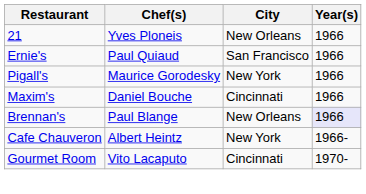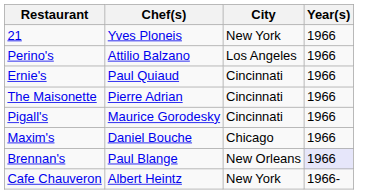 <table class="wikitable sortable">
 <tr>
 <th>Restaurant</th>
 <th>Chef(s)</th>
 <th>City</th>
 <th>Year(s)</th>
 </tr>
 <tr>
 <td><a href='#'>21</a></td>
 <td><a href='#'>Yves Ploneis</a></td>
-<td>New Orleans</td>
+<td>New York</td>
+<td>1966</td>
+</tr>
+<tr>
+<td><a href='#'>Perino's</a></td>
+<td><a href='#'>Attilio Balzano</a></td>
+<td>Los Angeles</td>
 <td>1966</td>
 </tr>
 <tr>
 <td><a href='#'>Ernie's</a></td>
 <td><a href='#'>Paul Quiaud</a></td>
-<td>San Francisco</td>
+<td>Cincinnati</td>
+<td>1966</td>
+</tr>
+<tr>
+<td><a href='#'>The Maisonette</a></td>
+<td><a href='#'>Pierre Adrian</a></td>
+<td>Cincinnati</td>
 <td>1966</td>
 </tr>
 <tr>
 <td><a href='#'>Pigall's</a></td>
 <td><a href='#'>Maurice Gorodesky</a></td>
-<td>New York</td>
+<td>Cincinnati</td>
 <td>1966</td>
 </tr>
 <tr>
 <td><a href='#'>Maxim's</a></td>
 <td><a href='#'>Daniel Bouche</a></td>
-<td>Cincinnati</td>
+<td>Chicago</td>
 <td>1966</td>
 </tr>
 <tr>
 <td><a href='#'>Brennan's</a></td>
 <td><a href='#'>Paul Blange</a></td>
 <td>New Orleans</td>
 <td style="background: lavender;">1966</td>
 </tr>
 <tr>
 <td><a href='#'>Cafe Chauveron</a></td>
 <td><a href='#'>Albert Heintz</a></td>
 <td>New York</td>
 <td>1966-</td>
 </tr>
-<tr>
-<td><a href='#'>Gourmet Room</a></td>
-<td><a href='#'>Vito Lacaputo</a></td>
-<td>Cincinnati</td>
-<td>1970-</td>
-</tr>
 </table>
